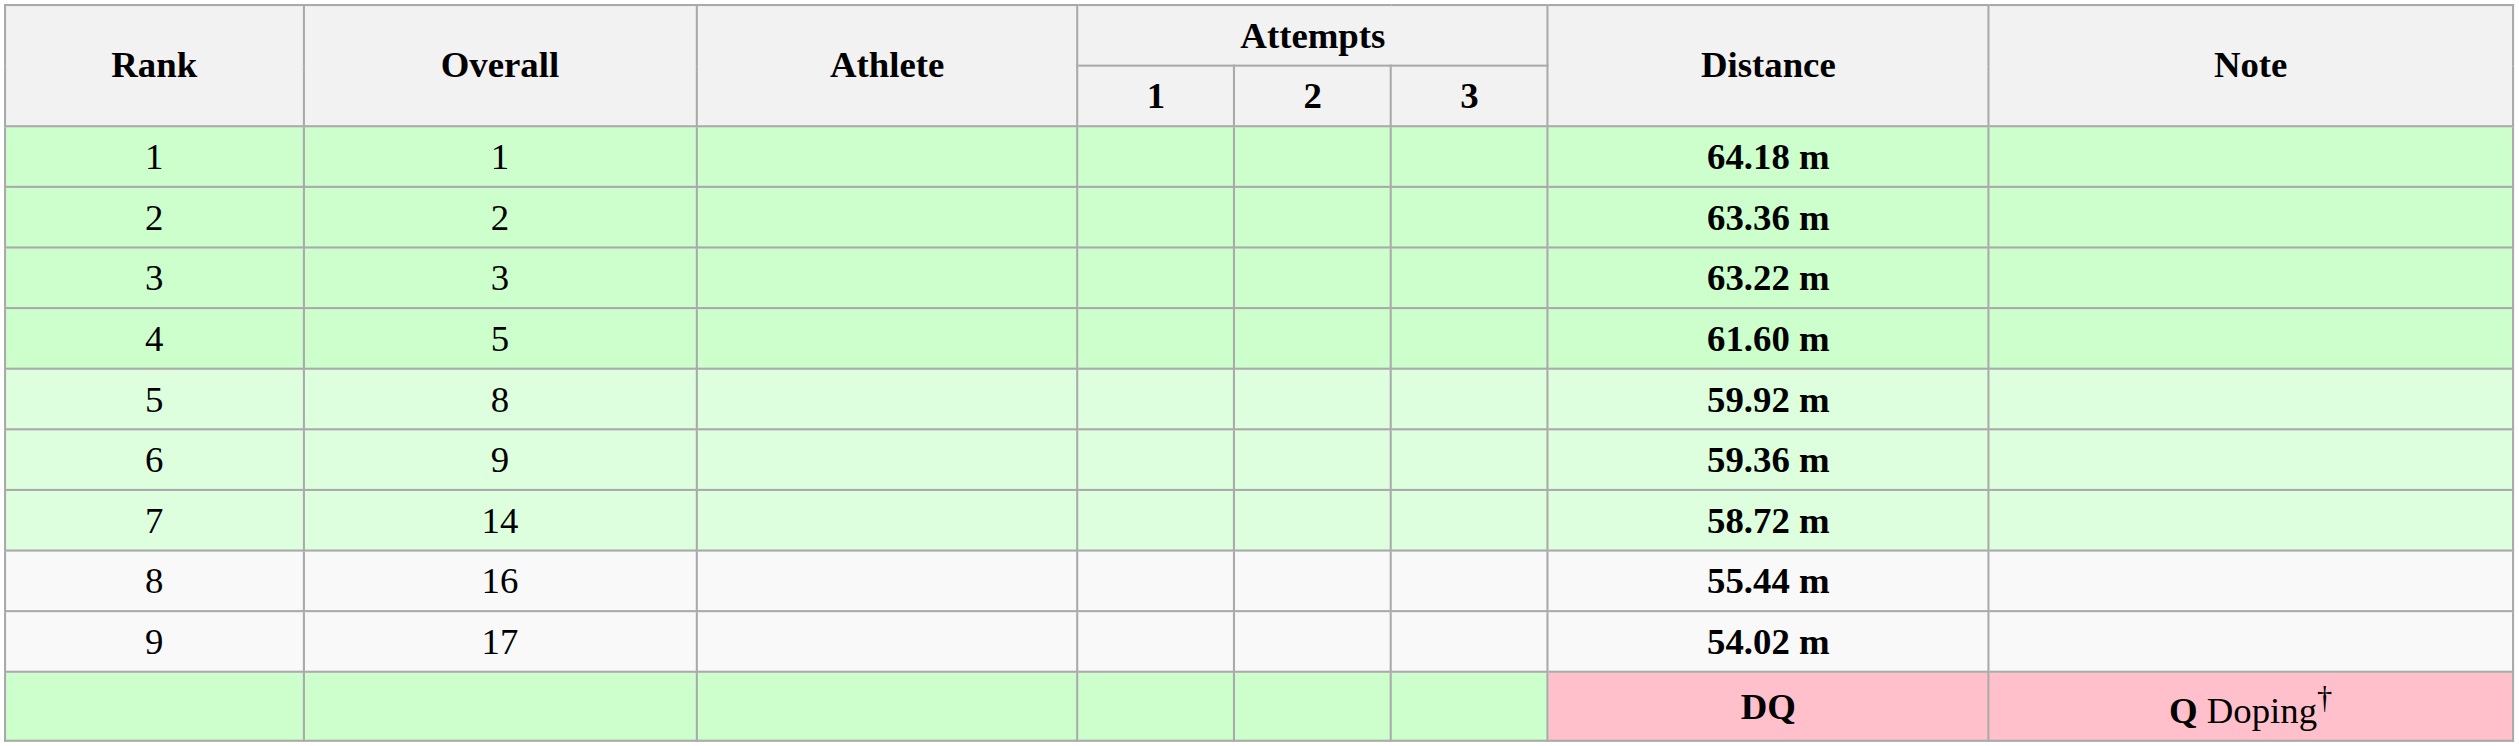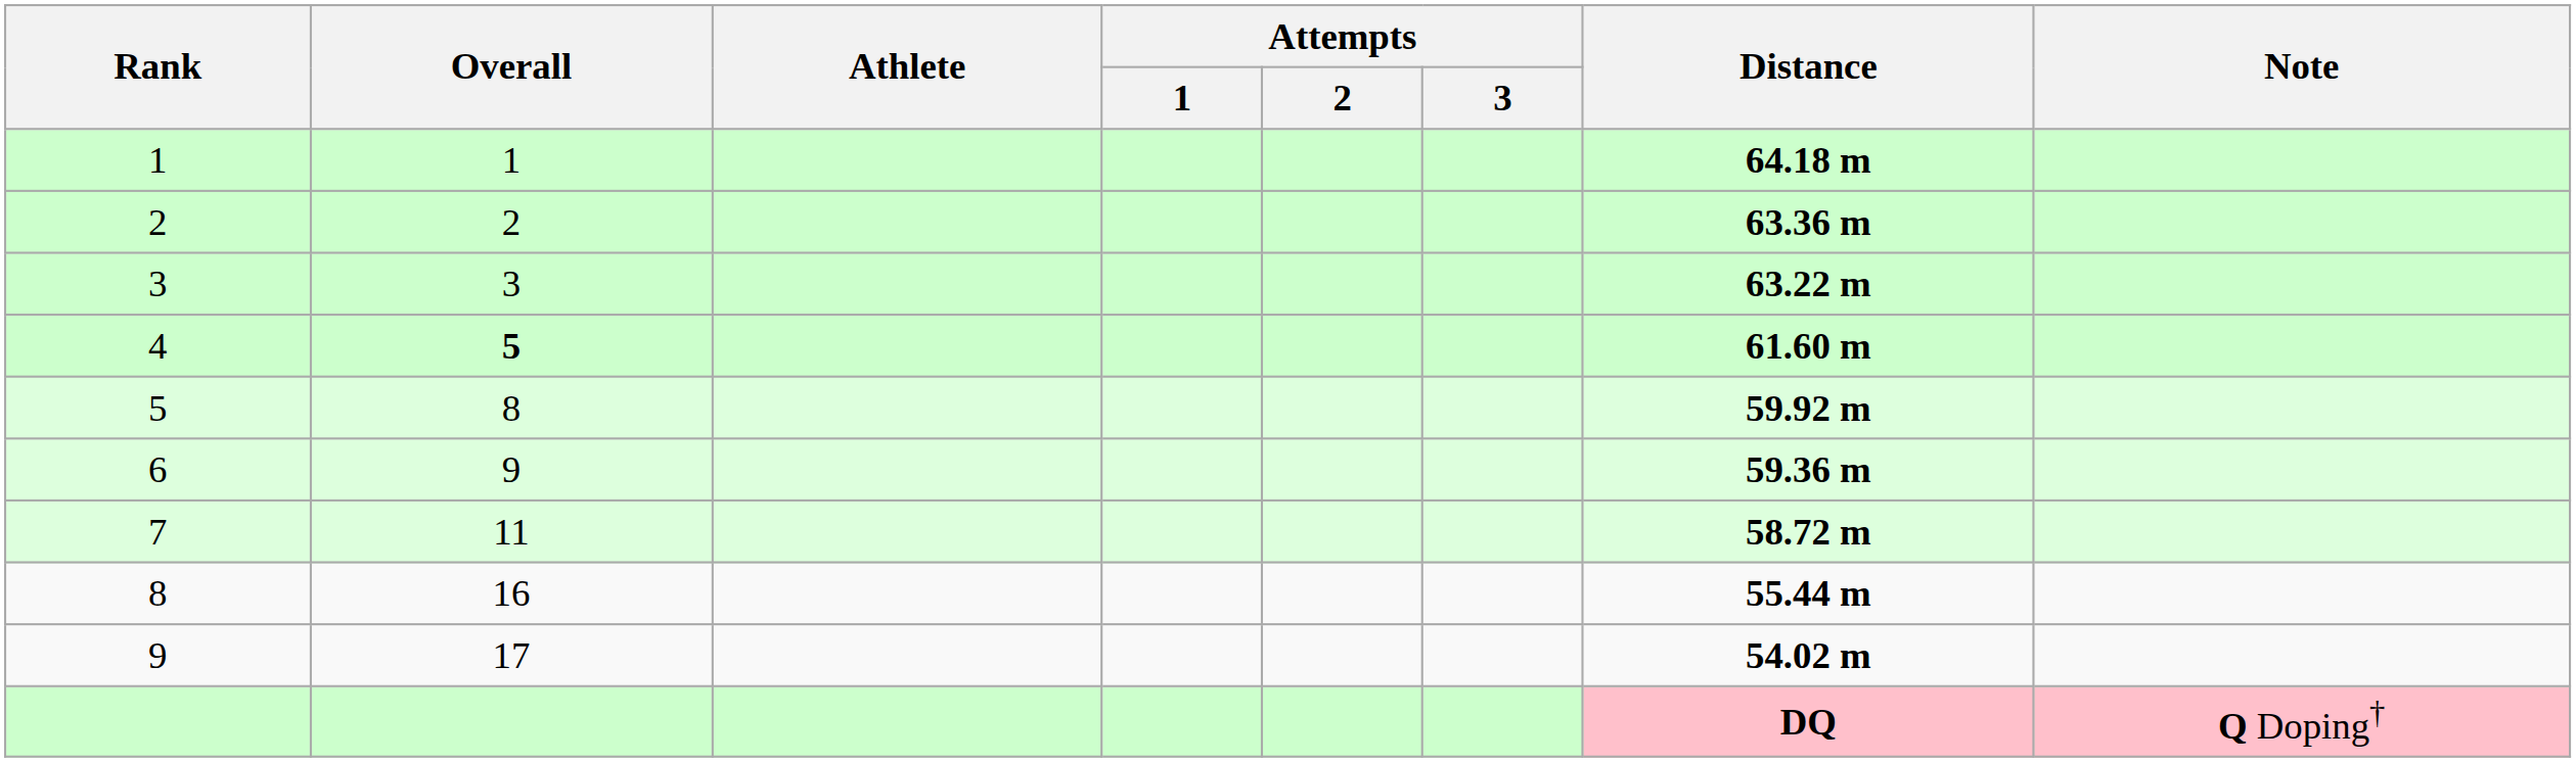 <table class="wikitable" style=" text-align:center; font-size:110%;" width="95%">
 <tr>
 <th rowspan="2">Rank</th>
 <th rowspan="2">Overall</th>
 <th rowspan="2">Athlete</th>
 <th colspan="3">Attempts</th>
 <th rowspan="2">Distance</th>
 <th rowspan="2">Note</th>
 </tr>
 <tr>
 <th>1</th>
 <th>2</th>
 <th>3</th>
 </tr>
 <tr style="background:#ccffcc;">
 <td>1</td>
 <td>1</td>
 <td align=left></td>
 <td></td>
 <td></td>
 <td></td>
 <td><strong>64.18 m </strong></td>
 <td></td>
 </tr>
 <tr style="background:#ccffcc;">
 <td>2</td>
 <td>2</td>
 <td align=left></td>
 <td></td>
 <td></td>
 <td></td>
 <td><strong>63.36 m </strong></td>
 <td></td>
 </tr>
 <tr style="background:#ccffcc;">
 <td>3</td>
 <td>3</td>
 <td align=left></td>
 <td></td>
 <td></td>
 <td></td>
 <td><strong>63.22 m </strong></td>
 <td></td>
 </tr>
 <tr style="background:#ccffcc;">
 <td>4</td>
-<td>5</td>
+<td><strong>5</strong></td>
 <td align=left></td>
 <td></td>
 <td></td>
 <td></td>
 <td><strong>61.60 m </strong></td>
 <td></td>
 </tr>
 <tr style="background:#ddffdd;">
 <td>5</td>
 <td>8</td>
 <td align=left></td>
 <td></td>
 <td></td>
 <td></td>
 <td><strong>59.92 m </strong></td>
 <td></td>
 </tr>
 <tr style="background:#ddffdd;">
 <td>6</td>
 <td>9</td>
 <td align=left></td>
 <td></td>
 <td></td>
 <td></td>
 <td><strong>59.36 m </strong></td>
 <td></td>
 </tr>
 <tr style="background:#ddffdd;">
 <td>7</td>
-<td>14</td>
+<td>11</td>
 <td align=left></td>
 <td></td>
 <td></td>
 <td></td>
 <td><strong>58.72 m </strong></td>
 <td></td>
 </tr>
 <tr>
 <td>8</td>
 <td>16</td>
 <td align=left></td>
 <td></td>
 <td></td>
 <td></td>
 <td><strong>55.44 m </strong></td>
 <td></td>
 </tr>
 <tr>
 <td>9</td>
 <td>17</td>
 <td align=left></td>
 <td></td>
 <td></td>
 <td></td>
 <td><strong>54.02 m </strong></td>
 <td></td>
 </tr>
 <tr style="background:#ccffcc;">
 <td></td>
 <td></td>
 <td align=left></td>
 <td></td>
 <td></td>
 <td></td>
 <td bgcolor=pink><strong>DQ</strong></td>
 <td bgcolor=pink><strong>Q</strong> Doping<sup>†</sup></td>
 </tr>
 </table>
